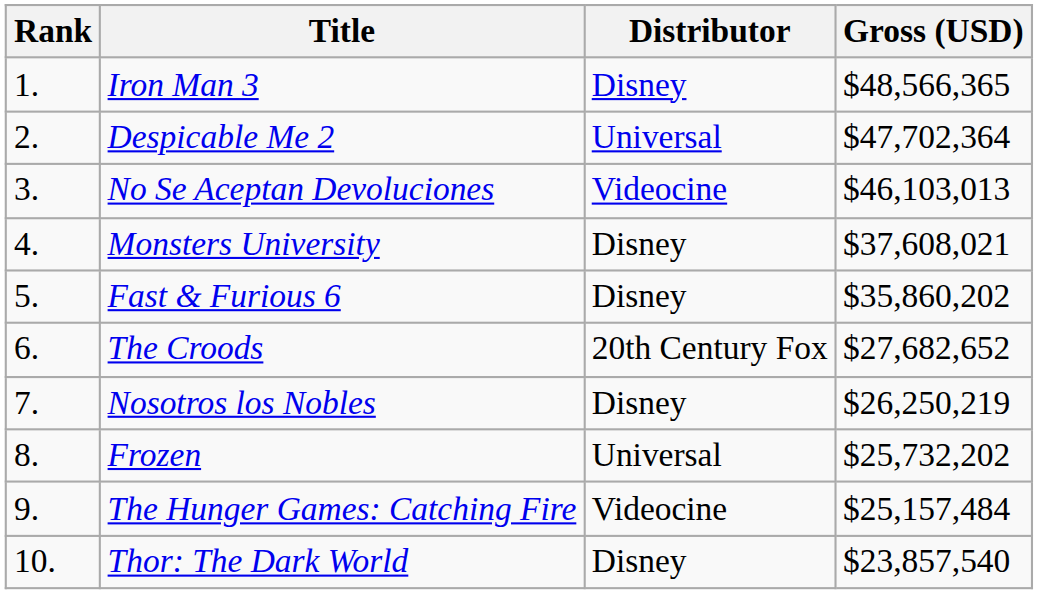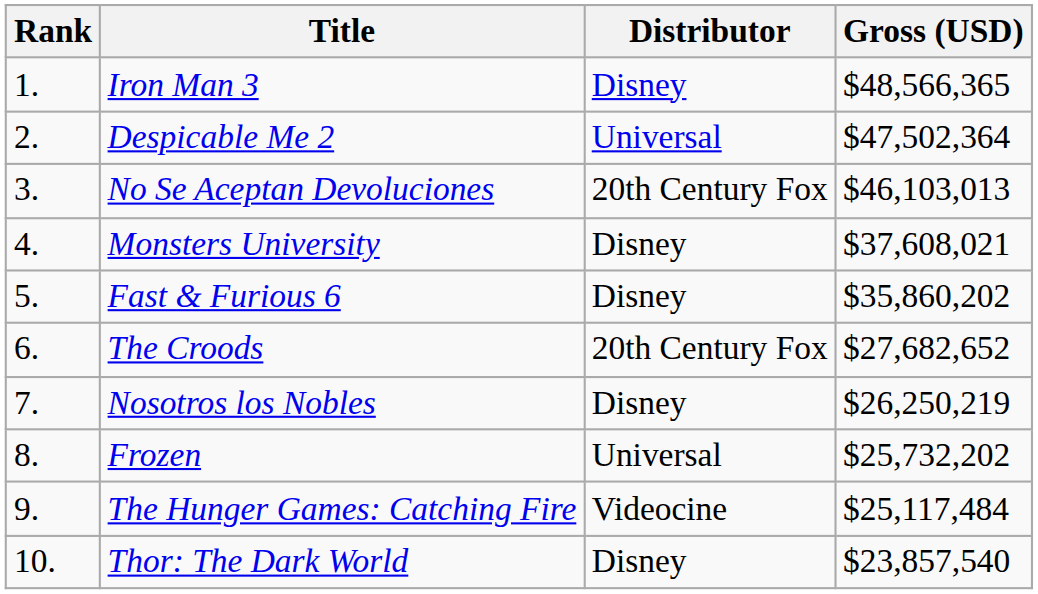 <table class="wikitable sortable" style="margin:auto; margin:auto;">
 <tr>
 <th>Rank</th>
 <th>Title</th>
 <th>Distributor</th>
 <th>Gross (USD)</th>
 </tr>
 <tr>
 <td>1.</td>
 <td><em><a href='#'>Iron Man 3</a></em></td>
 <td><a href='#'>Disney</a></td>
 <td>$48,566,365</td>
 </tr>
 <tr>
 <td>2.</td>
 <td><em><a href='#'>Despicable Me 2</a></em></td>
 <td><a href='#'>Universal</a></td>
-<td>$47,702,364</td>
+<td>$47,502,364</td>
 </tr>
 <tr>
 <td>3.</td>
 <td><em><a href='#'>No Se Aceptan Devoluciones</a></em></td>
-<td><a href='#'>Videocine</a></td>
+<td>20th Century Fox</td>
 <td>$46,103,013</td>
 </tr>
 <tr>
 <td>4.</td>
 <td><em><a href='#'>Monsters University</a></em></td>
 <td>Disney</td>
 <td>$37,608,021</td>
 </tr>
 <tr>
 <td>5.</td>
 <td><em><a href='#'>Fast & Furious 6</a></em></td>
 <td>Disney</td>
 <td>$35,860,202</td>
 </tr>
 <tr>
 <td>6.</td>
 <td><em><a href='#'>The Croods</a></em></td>
 <td>20th Century Fox</td>
 <td>$27,682,652</td>
 </tr>
 <tr>
 <td>7.</td>
 <td><em><a href='#'>Nosotros los Nobles</a></em></td>
 <td>Disney</td>
 <td>$26,250,219</td>
 </tr>
 <tr>
 <td>8.</td>
 <td><em><a href='#'>Frozen</a></em></td>
 <td>Universal</td>
 <td>$25,732,202</td>
 </tr>
 <tr>
 <td>9.</td>
 <td><em><a href='#'>The Hunger Games: Catching Fire</a></em></td>
 <td>Videocine</td>
-<td>$25,157,484</td>
+<td>$25,117,484</td>
 </tr>
 <tr>
 <td>10.</td>
 <td><em><a href='#'>Thor: The Dark World</a></em></td>
 <td>Disney</td>
 <td>$23,857,540</td>
 </tr>
 </table>
